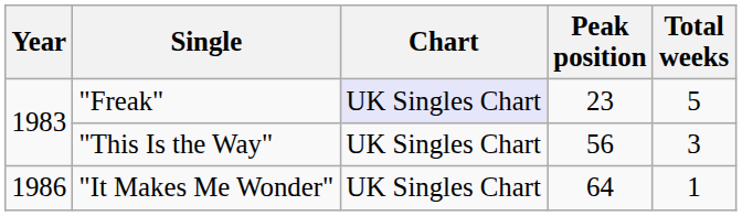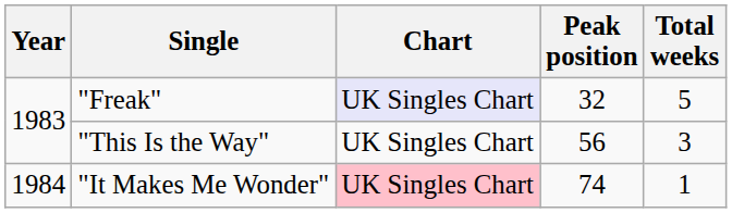 <table class="wikitable">
 <tr>
 <th>Year</th>
 <th>Single</th>
 <th>Chart</th>
 <th>Peak<br>position</th>
 <th>Total<br>weeks</th>
 </tr>
 <tr>
 <td rowspan="2">1983</td>
 <td>"Freak"</td>
 <td style="background: lavender;">UK Singles Chart</td>
-<td style="text-align:center;">23</td>
+<td style="text-align:center;">32</td>
 <td style="text-align:center;">5</td>
 </tr>
 <tr>
 <td>"This Is the Way"</td>
 <td>UK Singles Chart</td>
 <td style="text-align:center;">56</td>
 <td style="text-align:center;">3</td>
 </tr>
 <tr>
-<td rowspan="1">1986</td>
+<td rowspan="1">1984</td>
 <td>"It Makes Me Wonder"</td>
-<td>UK Singles Chart</td>
-<td style="text-align:center;">64</td>
+<td style="background: pink;">UK Singles Chart</td>
+<td style="text-align:center;">74</td>
 <td style="text-align:center;">1</td>
 </tr>
 </table>
